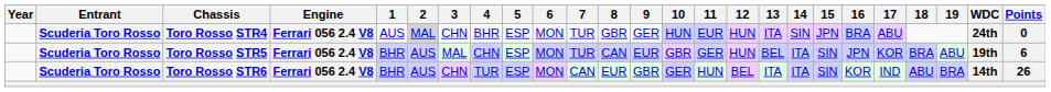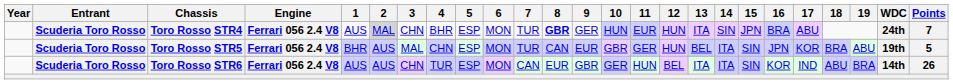 <table class="wikitable" style="text-align:center; font-size:85%">
 <tr>
 <th>Year</th>
 <th>Entrant</th>
 <th>Chassis</th>
 <th>Engine</th>
 <th>1</th>
 <th>2</th>
 <th>3</th>
 <th>4</th>
 <th>5</th>
 <th>6</th>
 <th>7</th>
 <th>8</th>
 <th>9</th>
 <th>10</th>
 <th>11</th>
 <th>12</th>
 <th>13</th>
 <th>14</th>
 <th>15</th>
 <th>16</th>
 <th>17</th>
 <th>18</th>
 <th>19</th>
 <th>WDC</th>
 <th><a href='#'>Points</a></th>
 </tr>
 <tr>
 <td></td>
 <th nowrap><a href='#'>Scuderia Toro Rosso</a></th>
 <th nowrap><a href='#'>Toro Rosso</a> <a href='#'>STR4</a></th>
 <th nowrap><a href='#'>Ferrari</a> 056 2.4 <a href='#'>V8</a></th>
 <td><a href='#'>AUS</a></td>
 <td style="background: lightgrey;"><a href='#'>MAL</a></td>
 <td><a href='#'>CHN</a></td>
 <td><a href='#'>BHR</a></td>
 <td><a href='#'>ESP</a></td>
 <td><a href='#'>MON</a></td>
 <td><a href='#'>TUR</a></td>
-<td><a href='#'>GBR</a></td>
+<td><strong><a href='#'>GBR</a></strong></td>
 <td><a href='#'>GER</a></td>
 <td style="background:#CFCFFF;"><a href='#'>HUN</a><br></td>
 <td style="background:#CFCFFF;"><a href='#'>EUR</a><br></td>
 <td style="background:#EFCFFF;"><a href='#'>HUN</a><br></td>
 <td style="background:#EFCFFF;"><a href='#'>ITA</a><br></td>
 <td style="background:#EFCFFF;"><a href='#'>SIN</a><br></td>
 <td style="background:#EFCFFF;"><a href='#'>JPN</a><br></td>
 <td style="background:#CFCFFF;"><a href='#'>BRA</a><br></td>
 <td style="background:#EFCFFF;"><a href='#'>ABU</a><br></td>
 <td colspan=2></td>
 <th>24th</th>
-<th>0</th>
+<th>7</th>
 </tr>
 <tr>
 <td></td>
 <th nowrap><a href='#'>Scuderia Toro Rosso</a></th>
 <th nowrap><a href='#'>Toro Rosso</a> <a href='#'>STR5</a></th>
 <th nowrap><a href='#'>Ferrari</a> 056 2.4 <a href='#'>V8</a></th>
 <td style="background:#CFCFFF;"><a href='#'>BHR</a><br></td>
 <td style="background:#CFCFFF;"><a href='#'>AUS</a><br></td>
 <td style="background:#DFFFDF;"><a href='#'>MAL</a><br></td>
 <td style="background:#CFCFFF;"><a href='#'>CHN</a><br></td>
 <td style="background:#DFFFDF;"><a href='#'>ESP</a><br></td>
 <td style="background:#CFCFFF;"><a href='#'>MON</a><br></td>
 <td style="background:#CFCFFF;"><a href='#'>TUR</a><br></td>
 <td style="background:#CFCFFF;"><a href='#'>CAN</a><br></td>
 <td style="background:#CFCFFF;"><a href='#'>EUR</a><br></td>
 <td style="background:#EFCFFF;"><a href='#'>GBR</a><br></td>
 <td style="background:#CFCFFF;"><a href='#'>GER</a><br></td>
 <td style="background:#EFCFFF;"><a href='#'>HUN</a><br></td>
 <td style="background:#CFCFFF;"><a href='#'>BEL</a><br></td>
 <td style="background:#CFCFFF;"><a href='#'>ITA</a><br></td>
 <td style="background:#CFCFFF;"><a href='#'>SIN</a><br></td>
 <td style="background:#CFCFFF;"><a href='#'>JPN</a><br></td>
 <td style="background:#CFCFFF;"><a href='#'>KOR</a><br></td>
 <td style="background:#CFCFFF;"><a href='#'>BRA</a><br></td>
 <td style="background:#DFFFDF;"><a href='#'>ABU</a><br></td>
 <th>19th</th>
-<th>6</th>
+<th>5</th>
 </tr>
 <tr>
 <td></td>
 <th nowrap><a href='#'>Scuderia Toro Rosso</a></th>
 <th nowrap><a href='#'>Toro Rosso</a> <a href='#'>STR6</a></th>
 <th nowrap><a href='#'>Ferrari</a> 056 2.4 <a href='#'>V8</a></th>
-<td style="background:#CFCFFF;"><a href='#'>BHR</a><br></td>
+<td style="background:#CFCFFF;"><a href='#'>AUS</a><br></td>
 <td style="background:#CFCFFF;"><a href='#'>AUS</a><br></td>
 <td style="background:#EFCFFF;"><a href='#'>CHN</a><br></td>
 <td style="background:#CFCFFF;"><a href='#'>TUR</a><br></td>
 <td style="background:#CFCFFF;"><a href='#'>ESP</a><br></td>
 <td style="background:#EFCFFF;"><a href='#'>MON</a><br></td>
 <td style="background:#DFFFDF;"><a href='#'>CAN</a><br></td>
 <td style="background:#DFFFDF;"><a href='#'>EUR</a><br></td>
 <td style="background:#DFFFDF;"><a href='#'>GBR</a><br></td>
 <td style="background:#CFCFFF;"><a href='#'>GER</a><br></td>
 <td style="background:#DFFFDF;"><a href='#'>HUN</a><br></td>
 <td style="background:#EFCFFF;"><a href='#'>BEL</a><br></td>
 <td style="background:#DFFFDF;"><a href='#'>ITA</a><br></td>
 <td style="background:#CFCFFF;"><a href='#'>ITA</a><br></td>
 <td style="background:#CFCFFF;"><a href='#'>SIN</a><br></td>
 <td style="background:#DFFFDF;"><a href='#'>KOR</a><br></td>
 <td style="background:#DFFFDF;"><a href='#'>IND</a><br></td>
 <td style="background:#CFCFFF;"><a href='#'>ABU</a><br></td>
 <td style="background:#CFCFFF;"><a href='#'>BRA</a><br></td>
 <th>14th</th>
 <th>26</th>
 </tr>
 <tr>
 <th colspan="25"></th>
 </tr>
 </table>
